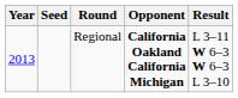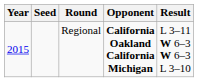 <table class="wikitable">
 <tr>
 <th>Year</th>
 <th>Seed</th>
 <th>Round</th>
 <th>Opponent</th>
 <th>Result</th>
 </tr>
 <tr align="center">
-<td><a href='#'>2013</a></td>
+<td><a href='#'>2015</a></td>
 <td></td>
 <td>Regional<br><br><br><br></td>
 <td><strong>California<br>Oakland<br>California<br>Michigan</strong></td>
 <td>L 3–11<br><strong>W</strong> 6–3<br><strong>W</strong> 6–3<br>L 3–10</td>
 </tr>
 </table>
